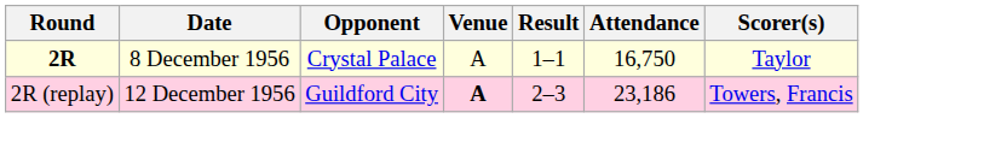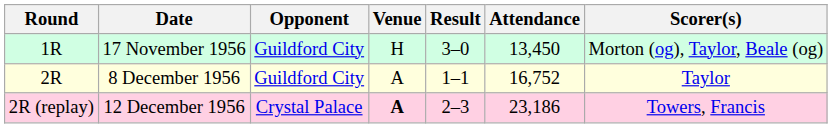 <table style="text-align:center;" class="wikitable sortable">
 <tr>
 <th>Round</th>
 <th>Date</th>
 <th>Opponent</th>
 <th>Venue</th>
 <th>Result</th>
 <th>Attendance</th>
 <th>Scorer(s)</th>
 </tr>
+<tr style="background:#d0ffe3;">
+<td>1R</td>
+<td>17 November 1956</td>
+<td><a href='#'>Guildford City</a></td>
+<td>H</td>
+<td>3–0</td>
+<td>13,450</td>
+<td>Morton (<a href='#'>og</a>), <a href='#'>Taylor</a>, <a href='#'>Beale</a> (og)</td>
+</tr>
 <tr style="background:#ffd;">
-<td><strong>2R</strong></td>
+<td>2R</td>
 <td>8 December 1956</td>
-<td><a href='#'>Crystal Palace</a></td>
+<td><a href='#'>Guildford City</a></td>
 <td>A</td>
 <td>1–1</td>
-<td>16,750</td>
+<td>16,752</td>
 <td><a href='#'>Taylor</a></td>
 </tr>
 <tr style="background:#ffd0e3;">
 <td>2R (replay)</td>
 <td>12 December 1956</td>
-<td><a href='#'>Guildford City</a></td>
+<td><a href='#'>Crystal Palace</a></td>
 <td><strong>A</strong></td>
 <td>2–3 </td>
 <td>23,186</td>
 <td><a href='#'>Towers</a>, <a href='#'>Francis</a></td>
 </tr>
 </table>
